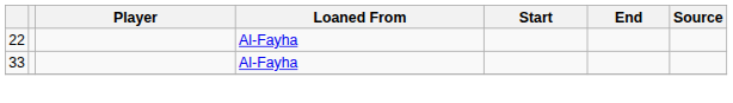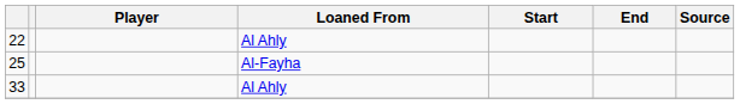 <table class="wikitable plainrowheaders sortable" style="font-size:95%">
 <tr>
 <th></th>
 <th></th>
 <th scope=col style="width:200px;"><strong>Player</strong></th>
 <th scope=col style="width:250px;"><strong>Loaned From</strong></th>
 <th scope=col style="width:100px;"><strong>Start</strong></th>
 <th scope=col style="width:78px;"><strong>End</strong></th>
 <th><strong>Source</strong></th>
 </tr>
 <tr>
 <td align=center>22</td>
 <td align=center></td>
 <td></td>
+<td> <a href='#'>Al Ahly</a></td>
+<td align=center></td>
+<td align=center></td>
+<td align=center></td>
+</tr>
+<tr>
+<td align=center>25</td>
+<td align=center></td>
+<td></td>
 <td> <a href='#'>Al-Fayha</a></td>
 <td align=center></td>
 <td align=center></td>
 <td align=center></td>
 </tr>
 <tr>
 <td align=center>33</td>
 <td align=center></td>
 <td></td>
-<td> <a href='#'>Al-Fayha</a></td>
+<td> <a href='#'>Al Ahly</a></td>
 <td align=center></td>
 <td align=center></td>
 <td align=center></td>
 </tr>
 <tr>
 </tr>
 </table>
